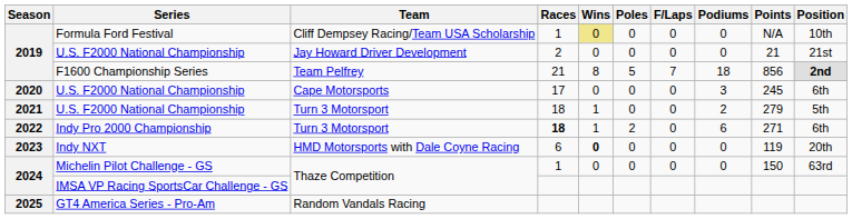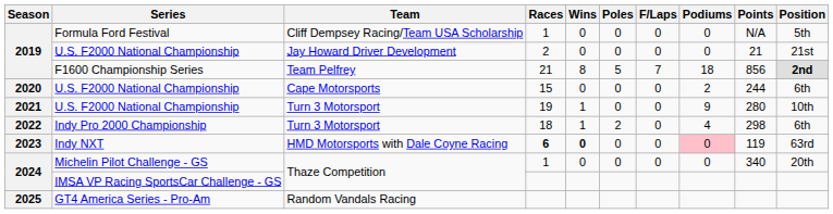 <table class="wikitable" style="font-size: 90%; text-align:center">
 <tr>
 <th>Season</th>
 <th>Series</th>
 <th>Team</th>
 <th>Races</th>
 <th>Wins</th>
 <th><strong>Poles</strong></th>
 <th>F/Laps</th>
 <th>Podiums</th>
 <th>Points</th>
 <th>Position</th>
 </tr>
 <tr>
 <th rowspan="3">2019</th>
 <td align="left">Formula Ford Festival</td>
 <td align="left">Cliff Dempsey Racing/<a href='#'>Team USA Scholarship</a></td>
 <td>1</td>
-<td style="background: khaki;">0</td>
+<td>0</td>
 <td>0</td>
 <td>0</td>
 <td>0</td>
 <td>N/A</td>
-<td>10th</td>
+<td>5th</td>
 </tr>
 <tr>
 <td align="left"><a href='#'>U.S. F2000 National Championship</a></td>
 <td align="left"><a href='#'>Jay Howard Driver Development</a></td>
 <td>2</td>
 <td>0</td>
 <td>0</td>
 <td>0</td>
 <td>0</td>
 <td>21</td>
 <td>21st</td>
 </tr>
 <tr>
 <td align="left">F1600 Championship Series</td>
 <td align="left"><a href='#'>Team Pelfrey</a></td>
 <td>21</td>
 <td>8</td>
 <td>5</td>
 <td>7</td>
 <td>18</td>
 <td>856</td>
 <td style="background:#DFDFDF;"><strong>2nd</strong></td>
 </tr>
 <tr>
 <th><strong>2020</strong></th>
 <td align="left"><a href='#'>U.S. F2000 National Championship</a></td>
 <td align="left"><a href='#'>Cape Motorsports</a></td>
-<td>17</td>
+<td>15</td>
 <td>0</td>
 <td>0</td>
 <td>0</td>
-<td>3</td>
-<td>245</td>
+<td>2</td>
+<td>244</td>
 <td>6th</td>
 </tr>
 <tr>
 <th>2021</th>
 <td align="left"><a href='#'>U.S. F2000 National Championship</a></td>
 <td align="left"><a href='#'>Turn 3 Motorsport</a></td>
-<td>18</td>
+<td>19</td>
 <td>1</td>
 <td>0</td>
 <td>0</td>
-<td>2</td>
-<td>279</td>
-<td>5th</td>
+<td>9</td>
+<td>280</td>
+<td>10th</td>
 </tr>
 <tr>
 <th>2022</th>
 <td align="left"><a href='#'>Indy Pro 2000 Championship</a></td>
 <td align="left"><a href='#'>Turn 3 Motorsport</a></td>
-<td><strong>18</strong></td>
+<td>18</td>
 <td>1</td>
 <td>2</td>
 <td>0</td>
-<td>6</td>
-<td>271</td>
+<td>4</td>
+<td>298</td>
 <td>6th</td>
 </tr>
 <tr>
 <th>2023</th>
 <td align=left><a href='#'>Indy NXT</a></td>
 <td align=left><a href='#'>HMD Motorsports</a> with <a href='#'>Dale Coyne Racing</a></td>
-<td>6</td>
+<td><strong>6</strong></td>
 <td><strong>0</strong></td>
 <td>0</td>
 <td>0</td>
-<td>0</td>
+<td style="background: pink;">0</td>
 <td>119</td>
-<td>20th</td>
+<td>63rd</td>
 </tr>
 <tr>
 <th rowspan="2">2024</th>
 <td align=left><a href='#'>Michelin Pilot Challenge - GS</a></td>
 <td rowspan="2" align="left">Thaze Competition</td>
 <td>1</td>
 <td>0</td>
 <td>0</td>
 <td>0</td>
 <td>0</td>
-<td>150</td>
-<td>63rd</td>
+<td>340</td>
+<td>20th</td>
 </tr>
 <tr>
 <td align=left><a href='#'>IMSA VP Racing SportsCar Challenge - GS</a></td>
 <td></td>
 <td></td>
 <td></td>
 <td></td>
 <td></td>
 <td></td>
 <td></td>
 </tr>
 <tr>
 <th>2025</th>
 <td align=left><a href='#'>GT4 America Series - Pro-Am</a></td>
 <td align=left>Random Vandals Racing</td>
 <td></td>
 <td></td>
 <td></td>
 <td></td>
 <td></td>
 <td></td>
 <td></td>
 </tr>
 </table>
